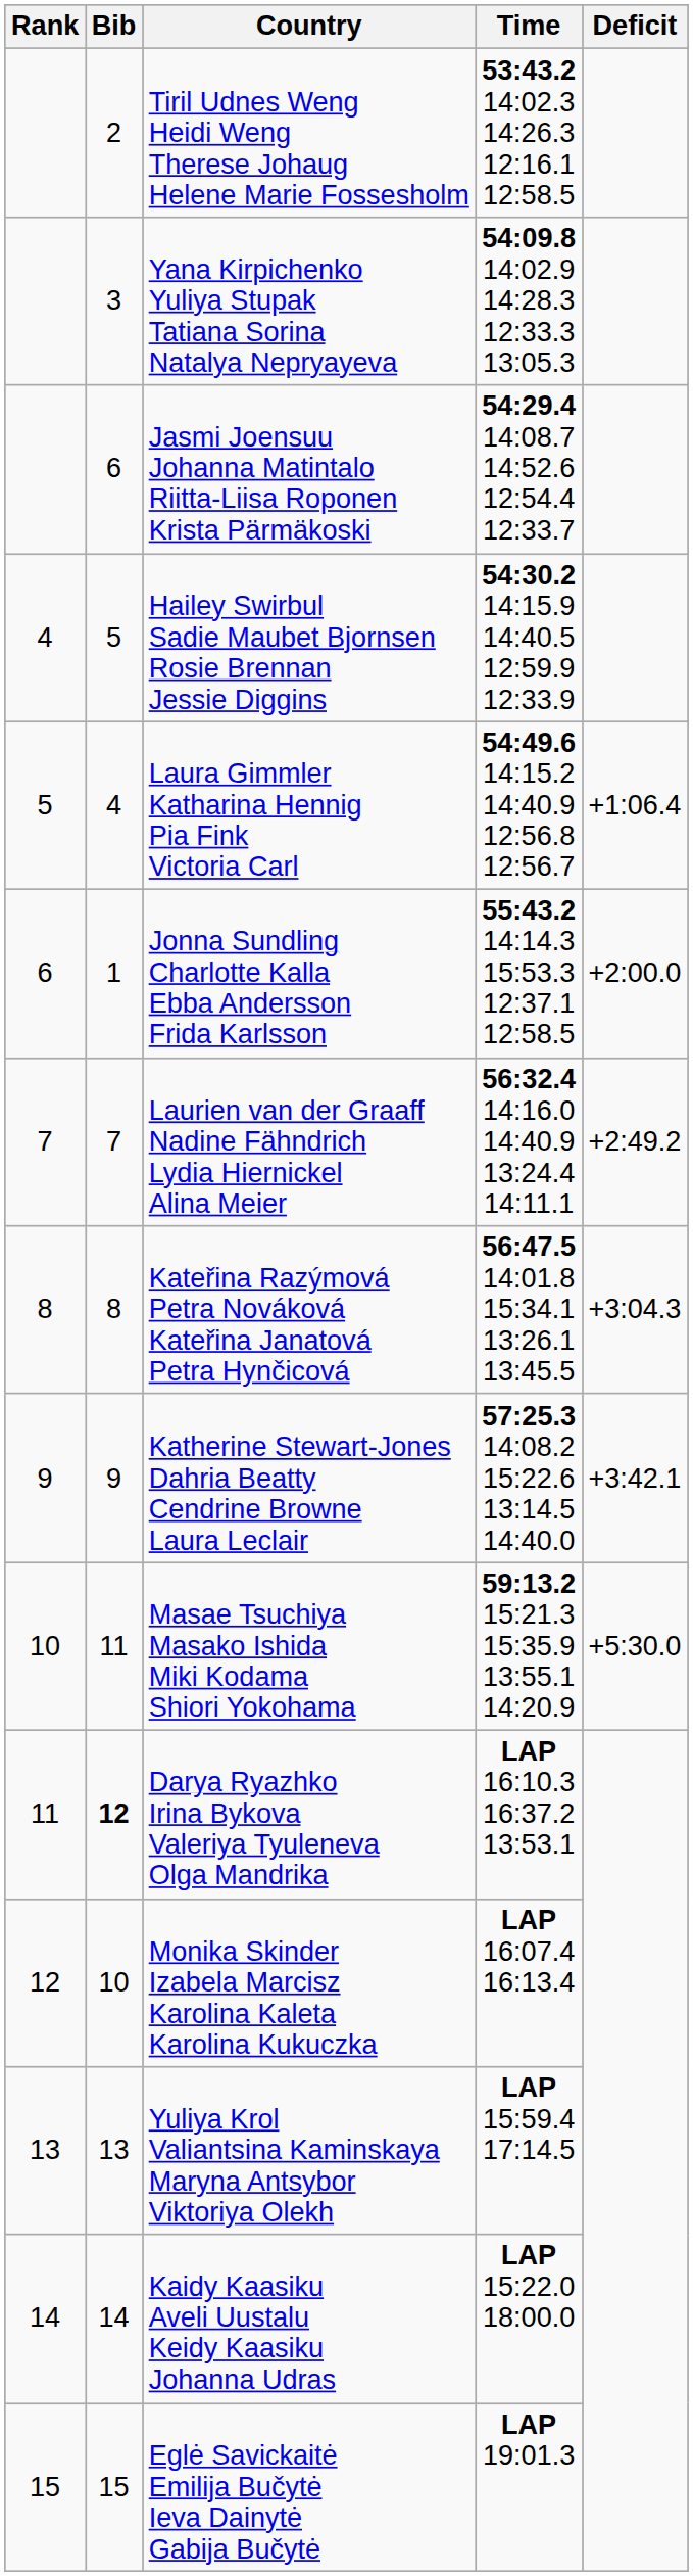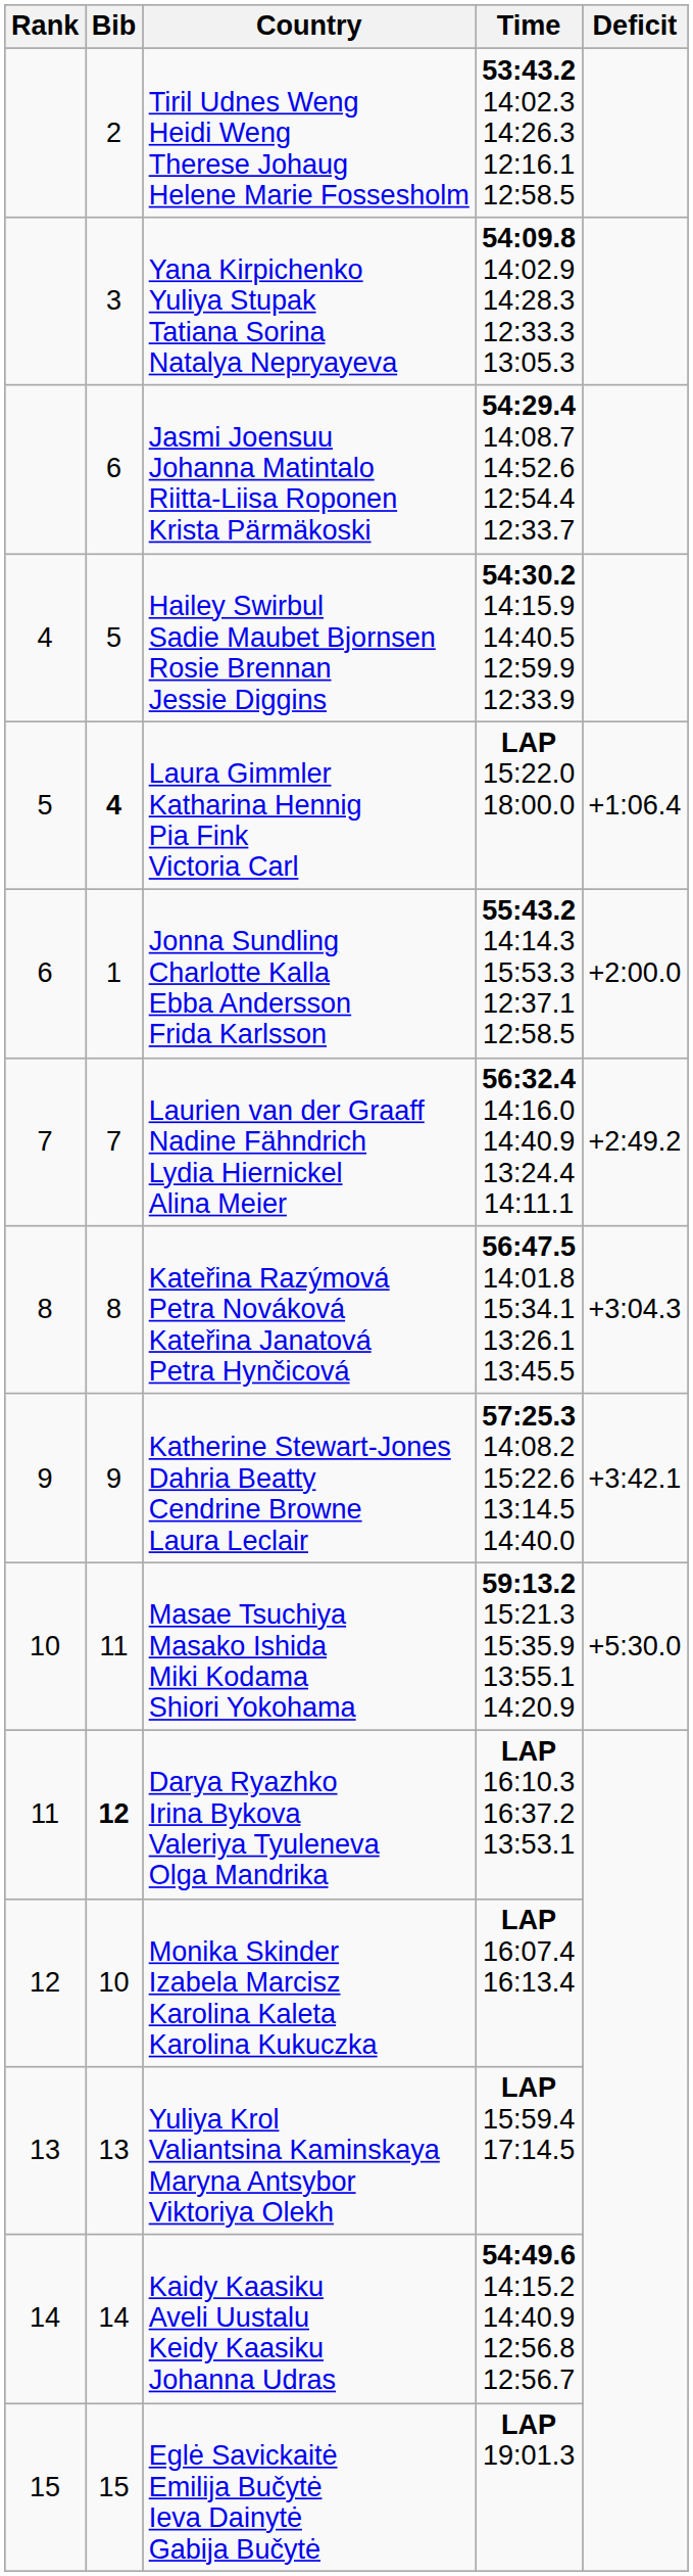 <table class="wikitable sortable" style="text-align:center">
 <tr>
 <th>Rank</th>
 <th>Bib</th>
 <th>Country</th>
 <th>Time</th>
 <th>Deficit</th>
 </tr>
 <tr>
 <td></td>
 <td>2</td>
 <td align=left><br><a href='#'>Tiril Udnes Weng</a><br><a href='#'>Heidi Weng</a><br><a href='#'>Therese Johaug</a><br><a href='#'>Helene Marie Fossesholm</a></td>
 <td><strong>53:43.2</strong><br>14:02.3<br>14:26.3<br>12:16.1<br>12:58.5</td>
 <td></td>
 </tr>
 <tr>
 <td></td>
 <td>3</td>
 <td align=left><br><a href='#'>Yana Kirpichenko</a><br><a href='#'>Yuliya Stupak</a><br><a href='#'>Tatiana Sorina</a><br><a href='#'>Natalya Nepryayeva</a></td>
 <td><strong>54:09.8</strong><br>14:02.9<br>14:28.3<br>12:33.3<br>13:05.3</td>
 <td></td>
 </tr>
 <tr>
 <td></td>
 <td>6</td>
 <td align=left><br><a href='#'>Jasmi Joensuu</a><br><a href='#'>Johanna Matintalo</a><br><a href='#'>Riitta-Liisa Roponen</a><br><a href='#'>Krista Pärmäkoski</a></td>
 <td><strong>54:29.4</strong><br>14:08.7<br>14:52.6<br>12:54.4<br>12:33.7</td>
 <td></td>
 </tr>
 <tr>
 <td>4</td>
 <td>5</td>
 <td align=left><br><a href='#'>Hailey Swirbul</a><br><a href='#'>Sadie Maubet Bjornsen</a><br><a href='#'>Rosie Brennan</a><br><a href='#'>Jessie Diggins</a></td>
 <td><strong>54:30.2</strong><br>14:15.9<br>14:40.5<br>12:59.9<br>12:33.9</td>
 <td></td>
 </tr>
 <tr>
 <td>5</td>
-<td>4</td>
+<td><strong>4</strong></td>
 <td align=left><br><a href='#'>Laura Gimmler</a><br><a href='#'>Katharina Hennig</a><br><a href='#'>Pia Fink</a><br><a href='#'>Victoria Carl</a></td>
-<td><strong>54:49.6</strong><br>14:15.2<br>14:40.9<br>12:56.8<br>12:56.7</td>
+<td valign=top><strong>LAP</strong><br>15:22.0<br>18:00.0</td>
 <td>+1:06.4</td>
 </tr>
 <tr>
 <td>6</td>
 <td>1</td>
 <td align=left><br><a href='#'>Jonna Sundling</a><br><a href='#'>Charlotte Kalla</a><br><a href='#'>Ebba Andersson</a><br><a href='#'>Frida Karlsson</a></td>
 <td><strong>55:43.2</strong><br>14:14.3<br>15:53.3<br>12:37.1<br>12:58.5</td>
 <td>+2:00.0</td>
 </tr>
 <tr>
 <td>7</td>
 <td>7</td>
 <td align=left><br><a href='#'>Laurien van der Graaff</a><br><a href='#'>Nadine Fähndrich</a><br><a href='#'>Lydia Hiernickel</a><br><a href='#'>Alina Meier</a></td>
 <td><strong>56:32.4</strong><br>14:16.0<br>14:40.9<br>13:24.4<br>14:11.1</td>
 <td>+2:49.2</td>
 </tr>
 <tr>
 <td>8</td>
 <td>8</td>
 <td align=left><br><a href='#'>Kateřina Razýmová</a><br><a href='#'>Petra Nováková</a><br><a href='#'>Kateřina Janatová</a><br><a href='#'>Petra Hynčicová</a></td>
 <td><strong>56:47.5</strong><br>14:01.8<br>15:34.1<br>13:26.1<br>13:45.5</td>
 <td>+3:04.3</td>
 </tr>
 <tr>
 <td>9</td>
 <td>9</td>
 <td align=left><br><a href='#'>Katherine Stewart-Jones</a><br><a href='#'>Dahria Beatty</a><br><a href='#'>Cendrine Browne</a><br><a href='#'>Laura Leclair</a></td>
 <td><strong>57:25.3</strong><br>14:08.2<br>15:22.6<br>13:14.5<br>14:40.0</td>
 <td>+3:42.1</td>
 </tr>
 <tr>
 <td>10</td>
 <td>11</td>
 <td align=left><br><a href='#'>Masae Tsuchiya</a><br><a href='#'>Masako Ishida</a><br><a href='#'>Miki Kodama</a><br><a href='#'>Shiori Yokohama</a></td>
 <td><strong>59:13.2</strong><br>15:21.3<br>15:35.9<br>13:55.1<br>14:20.9</td>
 <td>+5:30.0</td>
 </tr>
 <tr>
 <td>11</td>
 <td><strong>12</strong></td>
 <td align=left><br><a href='#'>Darya Ryazhko</a><br><a href='#'>Irina Bykova</a><br><a href='#'>Valeriya Tyuleneva</a><br><a href='#'>Olga Mandrika</a></td>
 <td valign=top><strong>LAP</strong><br>16:10.3<br>16:37.2<br>13:53.1</td>
 <td rowspan=5></td>
 </tr>
 <tr>
 <td>12</td>
 <td>10</td>
 <td align=left><br><a href='#'>Monika Skinder</a><br><a href='#'>Izabela Marcisz</a><br><a href='#'>Karolina Kaleta</a><br><a href='#'>Karolina Kukuczka</a></td>
 <td valign=top><strong>LAP</strong><br>16:07.4<br>16:13.4</td>
 </tr>
 <tr>
 <td>13</td>
 <td>13</td>
 <td align=left><br><a href='#'>Yuliya Krol</a><br><a href='#'>Valiantsina Kaminskaya</a><br><a href='#'>Maryna Antsybor</a><br><a href='#'>Viktoriya Olekh</a></td>
 <td valign=top><strong>LAP</strong><br>15:59.4<br>17:14.5</td>
 </tr>
 <tr>
 <td>14</td>
 <td>14</td>
 <td align=left><br><a href='#'>Kaidy Kaasiku</a><br><a href='#'>Aveli Uustalu</a><br><a href='#'>Keidy Kaasiku</a><br><a href='#'>Johanna Udras</a></td>
-<td valign=top><strong>LAP</strong><br>15:22.0<br>18:00.0</td>
+<td><strong>54:49.6</strong><br>14:15.2<br>14:40.9<br>12:56.8<br>12:56.7</td>
 </tr>
 <tr>
 <td>15</td>
 <td>15</td>
 <td align=left><br><a href='#'>Eglė Savickaitė</a><br><a href='#'>Emilija Bučytė</a><br><a href='#'>Ieva Dainytė</a><br><a href='#'>Gabija Bučytė</a></td>
 <td valign=top><strong>LAP</strong><br>19:01.3</td>
 </tr>
 </table>
